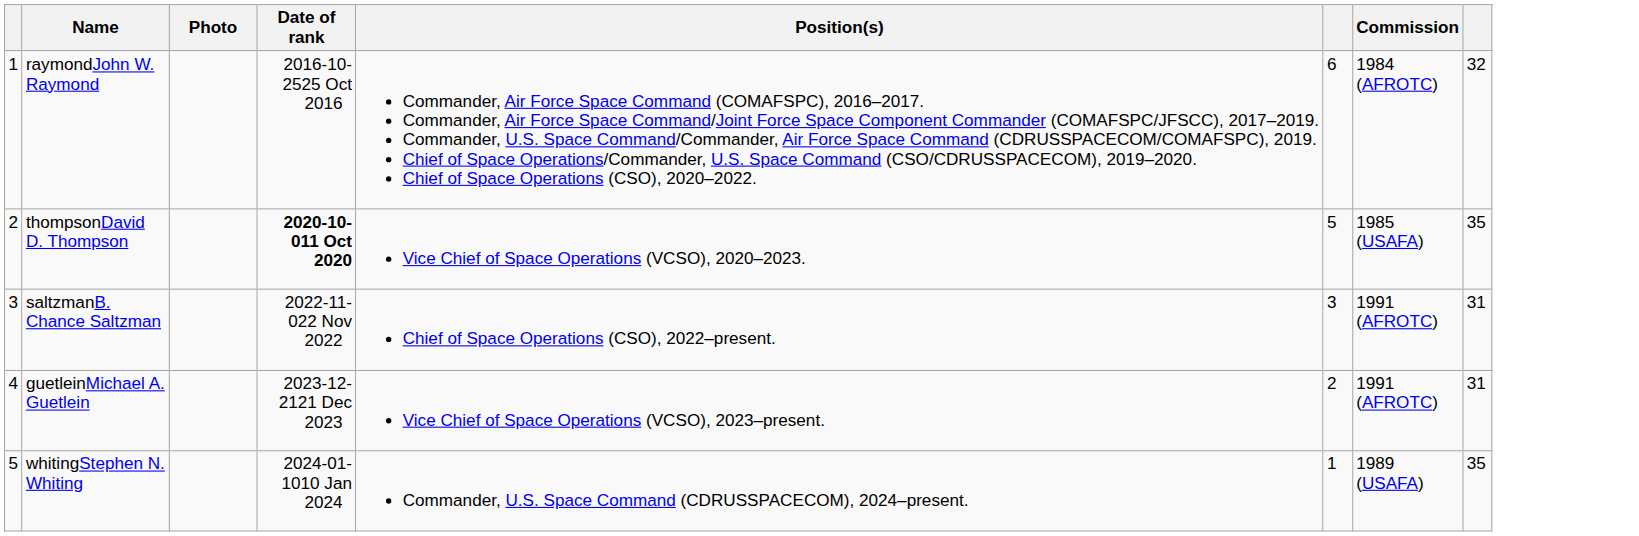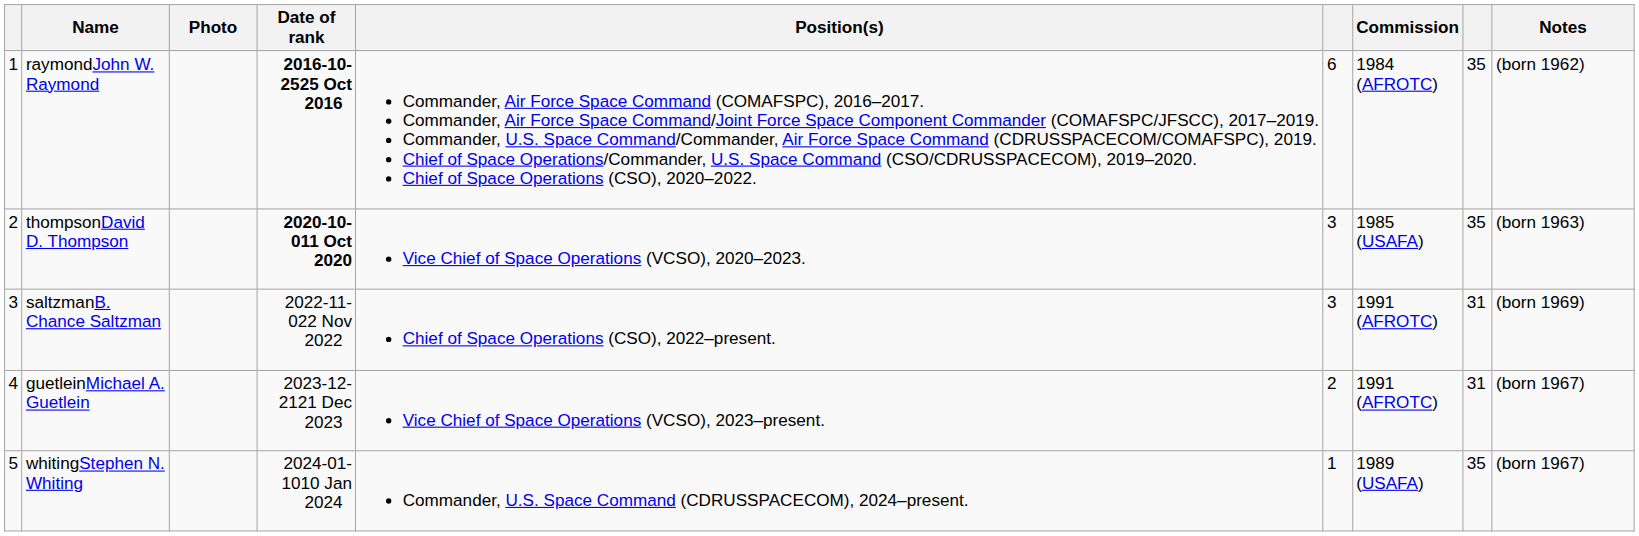 <table class="wikitable sortable">
 <tr>
 <th class="unsortable"></th>
 <th width=130>Name</th>
 <th width=75 class="unsortable">Photo</th>
 <th width=85>Date of rank</th>
 <th class="unsortable">Position(s)</th>
 <th width=20></th>
 <th width=95>Commission</th>
 <th width=20></th>
+<th width=125 class="unsortable">Notes</th>
 </tr>
 <tr valign=top>
 <td>1</td>
 <td><span>raymond</span><a href='#'>John W. Raymond</a></td>
 <td></td>
-<td align="right"><span>2016-10-25</span>25 Oct 2016  </td>
+<td align="right"><strong><span>2016-10-25</span>25 Oct 2016  </strong></td>
 <td><br><ul><li>Commander, <a href='#'>Air Force Space Command</a> (COMAFSPC), 2016–2017.</li><li>Commander, <a href='#'>Air Force Space Command</a>/<a href='#'>Joint Force Space Component Commander</a> (COMAFSPC/JFSCC), 2017–2019.</li><li>Commander, <a href='#'>U.S. Space Command</a>/Commander, <a href='#'>Air Force Space Command</a> (CDRUSSPACECOM/COMAFSPC), 2019.</li><li><a href='#'>Chief of Space Operations</a>/Commander, <a href='#'>U.S. Space Command</a> (CSO/CDRUSSPACECOM), 2019–2020.</li><li><a href='#'>Chief of Space Operations</a> (CSO), 2020–2022.</li></ul></td>
 <td>6</td>
 <td>1984 (<a href='#'>AFROTC</a>)</td>
-<td>32</td>
+<td>35</td>
+<td>(born 1962)</td>
 </tr>
 <tr valign=top>
 <td>2</td>
 <td><span>thompson</span><a href='#'>David D. Thompson</a></td>
 <td></td>
 <td align="right"><strong><span>2020-10-01</span>1 Oct 2020</strong></td>
 <td><br><ul><li><a href='#'>Vice Chief of Space Operations</a> (VCSO), 2020–2023.</li></ul></td>
-<td>5</td>
+<td>3</td>
 <td>1985 (<a href='#'>USAFA</a>)</td>
 <td>35</td>
+<td>(born 1963)</td>
 </tr>
 <tr valign=top>
 <td>3</td>
 <td><span>saltzman</span><a href='#'>B. Chance Saltzman</a></td>
 <td></td>
 <td align="right"><span>2022-11-02</span>2 Nov 2022  </td>
 <td><br><ul><li><a href='#'>Chief of Space Operations</a> (CSO), 2022–present.</li></ul></td>
 <td>3</td>
 <td>1991 (<a href='#'>AFROTC</a>)</td>
 <td>31</td>
+<td>(born 1969)</td>
 </tr>
 <tr valign=top>
 <td>4</td>
 <td><span>guetlein</span><a href='#'>Michael A. Guetlein</a></td>
 <td></td>
 <td align="right"><span>2023-12-21</span>21 Dec 2023  </td>
 <td><br><ul><li><a href='#'>Vice Chief of Space Operations</a> (VCSO), 2023–present.</li></ul></td>
 <td>2</td>
 <td>1991 (<a href='#'>AFROTC</a>)</td>
 <td>31</td>
+<td>(born 1967)</td>
 </tr>
 <tr valign=top>
 <td>5</td>
 <td><span>whiting</span><a href='#'>Stephen N. Whiting</a></td>
 <td></td>
 <td align="right"><span>2024-01-10</span>10 Jan 2024  </td>
 <td><br><ul><li>Commander, <a href='#'>U.S. Space Command</a> (CDRUSSPACECOM), 2024–present.</li></ul></td>
 <td>1</td>
 <td>1989 (<a href='#'>USAFA</a>)</td>
 <td>35</td>
+<td>(born 1967)</td>
 </tr>
 </table>
